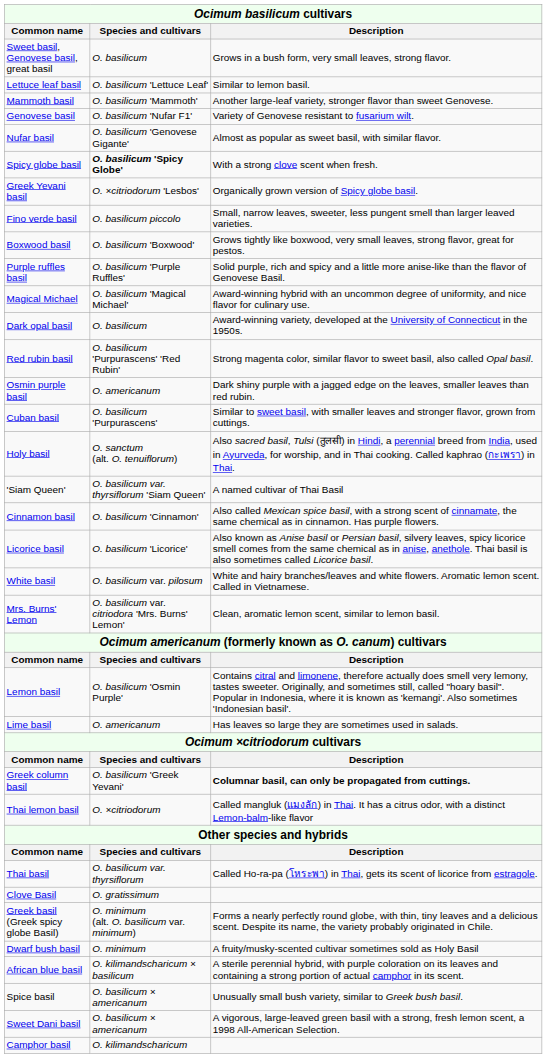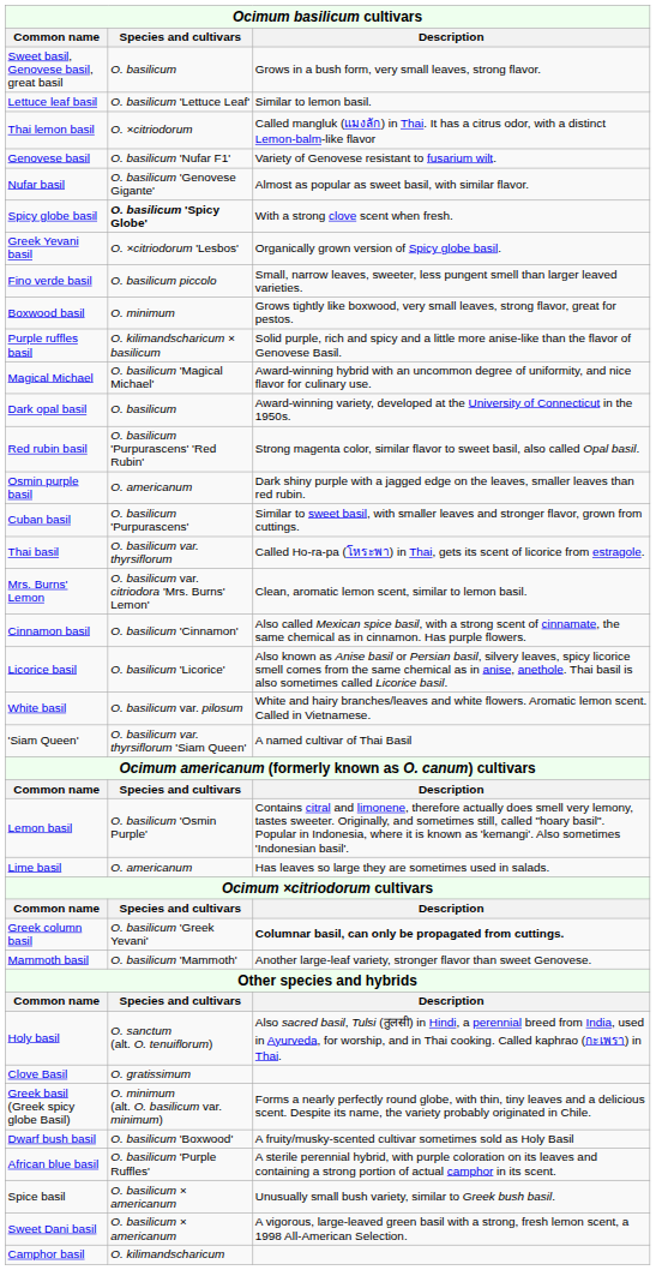 <table class="wikitable" >
 <tr>
 <th colspan="3" style="background-color:#efe;font-size:120%;"><em>Ocimum basilicum</em> cultivars</th>
 </tr>
 <tr>
 <th>Common name</th>
 <th>Species and cultivars</th>
 <th>Description</th>
 </tr>
 <tr>
 <td><a href='#'>Sweet basil</a>, <a href='#'>Genovese basil</a>, great basil</td>
 <td><em>O. basilicum</em></td>
 <td>Grows in a bush form, very small leaves, strong flavor. </td>
 </tr>
 <tr>
 <td><a href='#'>Lettuce leaf basil</a></td>
 <td><em>O. basilicum</em> 'Lettuce Leaf'</td>
 <td>Similar to lemon basil. </td>
 </tr>
 <tr>
-<td><a href='#'>Mammoth basil</a></td>
-<td><em>O. basilicum</em> 'Mammoth'</td>
-<td>Another large-leaf variety, stronger flavor than sweet Genovese. </td>
+<td><a href='#'>Thai lemon basil</a></td>
+<td><em>O. ×citriodorum</em></td>
+<td>Called mangluk (<a href='#'>แมงลัก</a>) in <a href='#'>Thai</a>. It has a citrus odor, with a distinct <a href='#'>Lemon-balm</a>-like flavor</td>
 </tr>
 <tr>
 <td><a href='#'>Genovese basil</a></td>
 <td><em>O. basilicum</em> 'Nufar F1'</td>
 <td>Variety of Genovese resistant to <a href='#'>fusarium wilt</a>. </td>
 </tr>
 <tr>
 <td><a href='#'>Nufar basil</a></td>
 <td><em>O. basilicum</em> 'Genovese Gigante'</td>
 <td>Almost as popular as sweet basil, with similar flavor.  </td>
 </tr>
 <tr>
 <td><a href='#'>Spicy globe basil</a></td>
 <td><strong><em>O. basilicum</em> 'Spicy Globe'</strong></td>
 <td>With a strong <a href='#'>clove</a> scent when fresh. </td>
 </tr>
 <tr>
 <td><a href='#'>Greek Yevani basil</a></td>
 <td><em>O. ×citriodorum</em> 'Lesbos'</td>
 <td>Organically grown version of <a href='#'>Spicy globe basil</a>.</td>
 </tr>
 <tr>
 <td><a href='#'>Fino verde basil</a></td>
 <td><em>O. basilicum piccolo</em></td>
 <td>Small, narrow leaves, sweeter, less pungent smell than larger leaved varieties. </td>
 </tr>
 <tr>
 <td><a href='#'>Boxwood basil</a></td>
-<td><em>O. basilicum</em> 'Boxwood'</td>
+<td><em>O. minimum</em></td>
 <td>Grows tightly like boxwood, very small leaves, strong flavor, great for pestos.</td>
 </tr>
 <tr>
 <td><a href='#'>Purple ruffles basil</a></td>
-<td><em>O. basilicum</em> 'Purple Ruffles'</td>
+<td><em>O. kilimandscharicum × basilicum</em></td>
 <td>Solid purple, rich and spicy and a little more anise-like than the flavor of Genovese Basil.</td>
 </tr>
 <tr>
 <td><a href='#'>Magical Michael</a></td>
 <td><em>O. basilicum</em> 'Magical Michael'</td>
 <td>Award-winning hybrid with an uncommon degree of uniformity, and nice flavor for culinary use. </td>
 </tr>
 <tr>
 <td><a href='#'>Dark opal basil</a></td>
 <td><em>O. basilicum</em></td>
 <td>Award-winning variety, developed at the <a href='#'>University of Connecticut</a> in the 1950s.</td>
 </tr>
 <tr>
 <td><a href='#'>Red rubin basil</a></td>
 <td><em>O. basilicum</em> 'Purpurascens' 'Red Rubin'</td>
 <td>Strong magenta color, similar flavor to sweet basil, also called <em>Opal basil</em>. </td>
 </tr>
 <tr>
 <td><a href='#'>Osmin purple basil</a></td>
 <td><em>O. americanum</em></td>
 <td>Dark shiny purple with a jagged edge on the leaves, smaller leaves than red rubin. </td>
 </tr>
 <tr>
 <td><a href='#'>Cuban basil</a></td>
 <td><em>O. basilicum</em> 'Purpurascens'</td>
 <td>Similar to <a href='#'>sweet basil</a>, with smaller leaves and stronger flavor, grown from cuttings. </td>
 </tr>
 <tr>
-<td><a href='#'>Holy basil</a></td>
-<td><em>O. sanctum</em><br>(alt. <em>O. tenuiflorum</em>)</td>
-<td>Also <em>sacred basil</em>, <em>Tulsi</em> (तुलसी) in <a href='#'>Hindi</a>, a <a href='#'>perennial</a> breed from <a href='#'>India</a>, used in <a href='#'>Ayurveda</a>, for worship, and in Thai cooking. Called kaphrao (<a href='#'>กะเพรา</a>) in <a href='#'>Thai</a>.</td>
+<td><a href='#'>Thai basil</a></td>
+<td><em>O. basilicum var. thyrsiflorum</em></td>
+<td>Called Ho-ra-pa (<a href='#'>โหระพา</a>) in <a href='#'>Thai</a>, gets its scent of licorice from <a href='#'>estragole</a>. </td>
 </tr>
 <tr>
-<td>'Siam Queen'</td>
-<td><em>O. basilicum var. thyrsiflorum</em> 'Siam Queen'</td>
-<td>A named cultivar of Thai Basil</td>
+<td><a href='#'>Mrs. Burns' Lemon</a></td>
+<td><em>O. basilicum</em> var. <em>citriodora</em> 'Mrs. Burns' Lemon'</td>
+<td>Clean, aromatic lemon scent, similar to lemon basil.</td>
 </tr>
 <tr>
 <td><a href='#'>Cinnamon basil</a></td>
 <td><em>O. basilicum</em> 'Cinnamon'</td>
 <td>Also called <em>Mexican spice basil</em>, with a strong scent of <a href='#'>cinnamate</a>, the same chemical as in cinnamon. Has purple flowers. </td>
 </tr>
 <tr>
 <td><a href='#'>Licorice basil</a></td>
 <td><em>O. basilicum</em> 'Licorice'</td>
 <td>Also known as <em>Anise basil</em> or <em>Persian basil</em>, silvery leaves, spicy licorice smell comes from the same chemical as in <a href='#'>anise</a>, <a href='#'>anethole</a>. Thai basil is also sometimes called <em>Licorice basil</em>. </td>
 </tr>
 <tr>
 <td><a href='#'>White basil</a></td>
 <td><em>O. basilicum</em> var. <em>pilosum</em></td>
 <td>White and hairy branches/leaves and white flowers. Aromatic lemon scent. Called  in Vietnamese.</td>
 </tr>
 <tr>
-<td><a href='#'>Mrs. Burns' Lemon</a></td>
-<td><em>O. basilicum</em> var. <em>citriodora</em> 'Mrs. Burns' Lemon'</td>
-<td>Clean, aromatic lemon scent, similar to lemon basil.</td>
+<td>'Siam Queen'</td>
+<td><em>O. basilicum var. thyrsiflorum</em> 'Siam Queen'</td>
+<td>A named cultivar of Thai Basil</td>
 </tr>
 <tr>
 <th colspan="3" style="background-color:#efe;font-size:120%;"><em>Ocimum americanum</em> (formerly known as <em>O. canum</em>) cultivars</th>
 </tr>
 <tr>
 <th>Common name</th>
 <th>Species and cultivars</th>
 <th>Description</th>
 </tr>
 <tr>
 <td><a href='#'>Lemon basil</a></td>
 <td><em>O. basilicum</em> 'Osmin Purple'</td>
 <td>Contains <a href='#'>citral</a> and <a href='#'>limonene</a>, therefore actually does smell very lemony, tastes sweeter. Originally, and sometimes still, called "hoary basil". Popular in Indonesia, where it is known as 'kemangi'. Also sometimes 'Indonesian basil'.</td>
 </tr>
 <tr>
 <td><a href='#'>Lime basil</a></td>
 <td><em>O. americanum</em></td>
 <td>Has leaves so large they are sometimes used in salads. </td>
 </tr>
 <tr>
 <th colspan="3" style="background-color:#efe;font-size:120%;"><em>Ocimum ×citriodorum</em> cultivars</th>
 </tr>
 <tr>
 <th>Common name</th>
 <th>Species and cultivars</th>
 <th>Description</th>
 </tr>
 <tr>
 <td><a href='#'>Greek column basil</a></td>
 <td><em>O. basilicum</em> 'Greek Yevani'</td>
 <td><strong>Columnar basil, can only be propagated from cuttings. </strong></td>
 </tr>
 <tr>
-<td><a href='#'>Thai lemon basil</a></td>
-<td><em>O. ×citriodorum</em></td>
-<td>Called mangluk (<a href='#'>แมงลัก</a>) in <a href='#'>Thai</a>. It has a citrus odor, with a distinct <a href='#'>Lemon-balm</a>-like flavor</td>
+<td><a href='#'>Mammoth basil</a></td>
+<td><em>O. basilicum</em> 'Mammoth'</td>
+<td>Another large-leaf variety, stronger flavor than sweet Genovese. </td>
 </tr>
 <tr>
 <th colspan="3" style="background-color:#efe;font-size:120%;">Other species and hybrids</th>
 </tr>
 <tr>
 <th>Common name</th>
 <th>Species and cultivars</th>
 <th>Description</th>
 </tr>
 <tr>
-<td><a href='#'>Thai basil</a></td>
-<td><em>O. basilicum var. thyrsiflorum</em></td>
-<td>Called Ho-ra-pa (<a href='#'>โหระพา</a>) in <a href='#'>Thai</a>, gets its scent of licorice from <a href='#'>estragole</a>. </td>
+<td><a href='#'>Holy basil</a></td>
+<td><em>O. sanctum</em><br>(alt. <em>O. tenuiflorum</em>)</td>
+<td>Also <em>sacred basil</em>, <em>Tulsi</em> (तुलसी) in <a href='#'>Hindi</a>, a <a href='#'>perennial</a> breed from <a href='#'>India</a>, used in <a href='#'>Ayurveda</a>, for worship, and in Thai cooking. Called kaphrao (<a href='#'>กะเพรา</a>) in <a href='#'>Thai</a>.</td>
 </tr>
 <tr>
 <td><a href='#'>Clove Basil</a></td>
 <td><em>O. gratissimum</em></td>
 </tr>
 <tr>
 <td><a href='#'>Greek basil</a> (Greek spicy globe Basil)</td>
 <td><em>O. minimum</em><br>(alt. <em>O. basilicum</em> var. <em>minimum</em>)</td>
 <td>Forms a nearly perfectly round globe, with thin, tiny leaves and a delicious scent. Despite its name, the variety probably originated in Chile.</td>
 </tr>
 <tr>
 <td><a href='#'>Dwarf bush basil</a></td>
-<td><em>O. minimum</em></td>
+<td><em>O. basilicum</em> 'Boxwood'</td>
 <td>A fruity/musky-scented cultivar sometimes sold as Holy Basil</td>
 </tr>
 <tr>
 <td><a href='#'>African blue basil</a></td>
-<td><em>O. kilimandscharicum × basilicum</em></td>
+<td><em>O. basilicum</em> 'Purple Ruffles'</td>
 <td>A sterile perennial hybrid, with purple coloration on its leaves and containing a strong portion of actual <a href='#'>camphor</a> in its scent. </td>
 </tr>
 <tr>
 <td>Spice basil</td>
 <td><em>O. basilicum × americanum</em></td>
 <td>Unusually small bush variety, similar to <em>Greek bush basil</em>. </td>
 </tr>
 <tr>
 <td><a href='#'>Sweet Dani basil</a></td>
 <td><em>O. basilicum × americanum</em></td>
 <td>A vigorous, large-leaved green basil with a strong, fresh lemon scent, a 1998 All-American Selection.</td>
 </tr>
 <tr>
 <td><a href='#'>Camphor basil</a></td>
 <td><em>O. kilimandscharicum</em></td>
 <td></td>
 </tr>
 </table>
